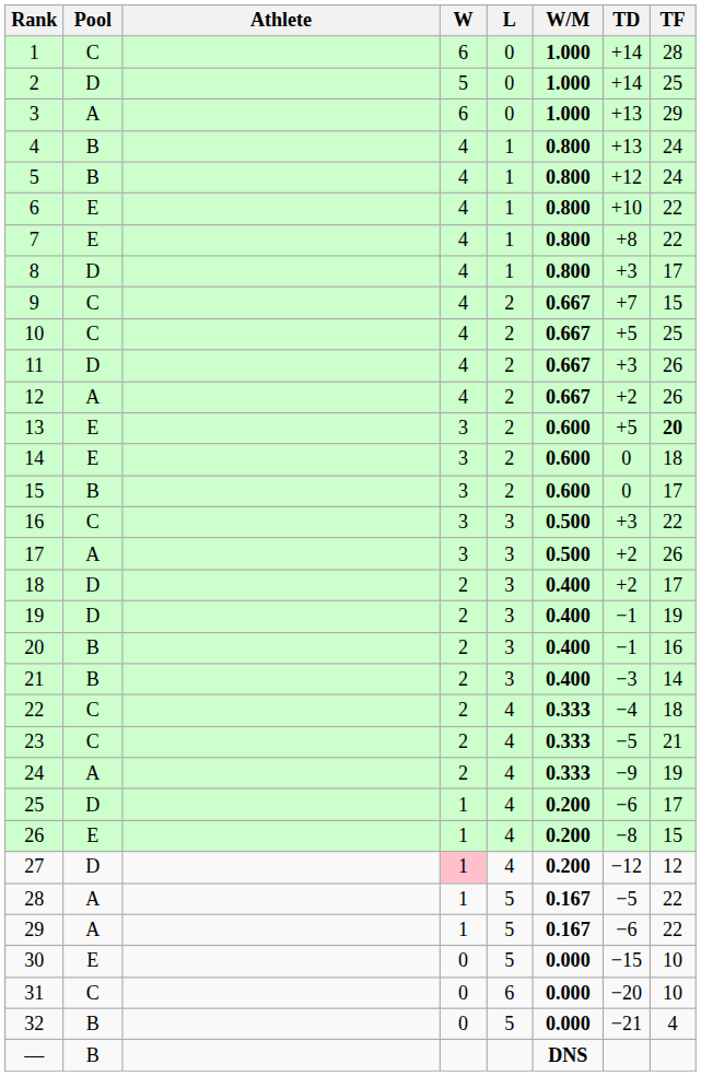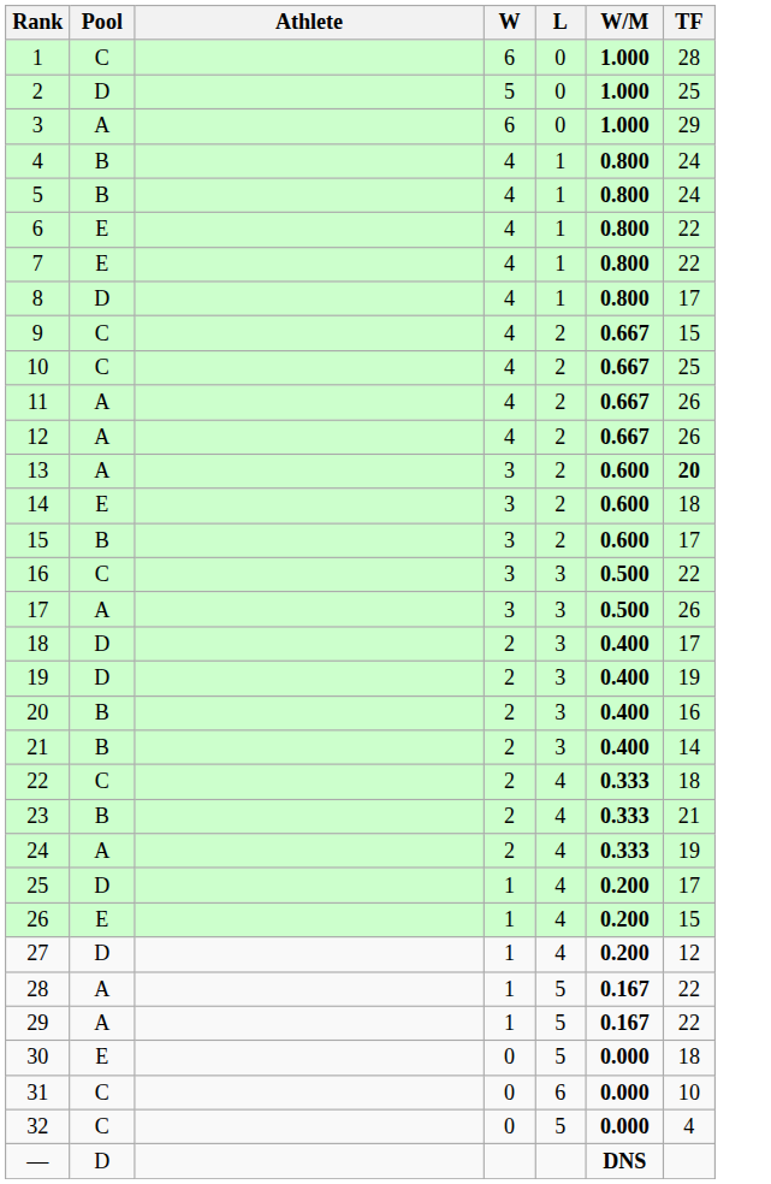 <table class=wikitable style="text-align:center">
 <tr>
 <th width=40>Rank</th>
 <th width=40>Pool</th>
 <th width=250>Athlete</th>
 <th width=30>W</th>
 <th width=30>L</th>
 <th width=50>W/M</th>
-<th width=30>TD</th>
 <th width=30>TF</th>
 </tr>
 <tr bgcolor="ccffcc">
 <td>1</td>
 <td>C</td>
 <td align=left></td>
 <td>6</td>
 <td>0</td>
 <td><strong>1.000</strong></td>
-<td>+14</td>
 <td>28</td>
 </tr>
 <tr bgcolor="ccffcc">
 <td>2</td>
 <td>D</td>
 <td align=left></td>
 <td>5</td>
 <td>0</td>
 <td><strong>1.000</strong></td>
-<td>+14</td>
 <td>25</td>
 </tr>
 <tr bgcolor="ccffcc">
 <td>3</td>
 <td>A</td>
 <td align=left></td>
 <td>6</td>
 <td>0</td>
 <td><strong>1.000</strong></td>
-<td>+13</td>
 <td>29</td>
 </tr>
 <tr bgcolor="ccffcc">
 <td>4</td>
 <td>B</td>
 <td align=left></td>
 <td>4</td>
 <td>1</td>
 <td><strong>0.800</strong></td>
-<td>+13</td>
 <td>24</td>
 </tr>
 <tr bgcolor="ccffcc">
 <td>5</td>
 <td>B</td>
 <td align=left></td>
 <td>4</td>
 <td>1</td>
 <td><strong>0.800</strong></td>
-<td>+12</td>
 <td>24</td>
 </tr>
 <tr bgcolor="ccffcc">
 <td>6</td>
 <td>E</td>
 <td align=left></td>
 <td>4</td>
 <td>1</td>
 <td><strong>0.800</strong></td>
-<td>+10</td>
 <td>22</td>
 </tr>
 <tr bgcolor="ccffcc">
 <td>7</td>
 <td>E</td>
 <td align=left></td>
 <td>4</td>
 <td>1</td>
 <td><strong>0.800</strong></td>
-<td>+8</td>
 <td>22</td>
 </tr>
 <tr bgcolor="ccffcc">
 <td>8</td>
 <td>D</td>
 <td align=left></td>
 <td>4</td>
 <td>1</td>
 <td><strong>0.800</strong></td>
-<td>+3</td>
 <td>17</td>
 </tr>
 <tr bgcolor="ccffcc">
 <td>9</td>
 <td>C</td>
 <td align=left></td>
 <td>4</td>
 <td>2</td>
 <td><strong>0.667</strong></td>
-<td>+7</td>
 <td>15</td>
 </tr>
 <tr bgcolor="ccffcc">
 <td>10</td>
 <td>C</td>
 <td align=left></td>
 <td>4</td>
 <td>2</td>
 <td><strong>0.667</strong></td>
-<td>+5</td>
 <td>25</td>
 </tr>
 <tr bgcolor="ccffcc">
 <td>11</td>
-<td>D</td>
+<td>A</td>
 <td align=left></td>
 <td>4</td>
 <td>2</td>
 <td><strong>0.667</strong></td>
-<td>+3</td>
 <td>26</td>
 </tr>
 <tr bgcolor="ccffcc">
 <td>12</td>
 <td>A</td>
 <td align=left></td>
 <td>4</td>
 <td>2</td>
 <td><strong>0.667</strong></td>
-<td>+2</td>
 <td>26</td>
 </tr>
 <tr bgcolor="ccffcc">
 <td>13</td>
-<td>E</td>
+<td>A</td>
 <td align=left></td>
 <td>3</td>
 <td>2</td>
 <td><strong>0.600</strong></td>
-<td>+5</td>
 <td><strong>20</strong></td>
 </tr>
 <tr bgcolor="ccffcc">
 <td>14</td>
 <td>E</td>
 <td align=left></td>
 <td>3</td>
 <td>2</td>
 <td><strong>0.600</strong></td>
-<td>0</td>
 <td>18</td>
 </tr>
 <tr bgcolor="ccffcc">
 <td>15</td>
 <td>B</td>
 <td align=left></td>
 <td>3</td>
 <td>2</td>
 <td><strong>0.600</strong></td>
-<td>0</td>
 <td>17</td>
 </tr>
 <tr bgcolor="ccffcc">
 <td>16</td>
 <td>C</td>
 <td align=left></td>
 <td>3</td>
 <td>3</td>
 <td><strong>0.500</strong></td>
-<td>+3</td>
 <td>22</td>
 </tr>
 <tr bgcolor="ccffcc">
 <td>17</td>
 <td>A</td>
 <td align=left></td>
 <td>3</td>
 <td>3</td>
 <td><strong>0.500</strong></td>
-<td>+2</td>
 <td>26</td>
 </tr>
 <tr bgcolor="ccffcc">
 <td>18</td>
 <td>D</td>
 <td align=left></td>
 <td>2</td>
 <td>3</td>
 <td><strong>0.400</strong></td>
-<td>+2</td>
 <td>17</td>
 </tr>
 <tr bgcolor="ccffcc">
 <td>19</td>
 <td>D</td>
 <td align=left></td>
 <td>2</td>
 <td>3</td>
 <td><strong>0.400</strong></td>
-<td>−1</td>
 <td>19</td>
 </tr>
 <tr bgcolor="ccffcc">
 <td>20</td>
 <td>B</td>
 <td align=left></td>
 <td>2</td>
 <td>3</td>
 <td><strong>0.400</strong></td>
-<td>−1</td>
 <td>16</td>
 </tr>
 <tr bgcolor="ccffcc">
 <td>21</td>
 <td>B</td>
 <td align=left></td>
 <td>2</td>
 <td>3</td>
 <td><strong>0.400</strong></td>
-<td>−3</td>
 <td>14</td>
 </tr>
 <tr bgcolor="ccffcc">
 <td>22</td>
 <td>C</td>
 <td align=left></td>
 <td>2</td>
 <td>4</td>
 <td><strong>0.333</strong></td>
-<td>−4</td>
 <td>18</td>
 </tr>
 <tr bgcolor="ccffcc">
 <td>23</td>
-<td>C</td>
+<td>B</td>
 <td align=left></td>
 <td>2</td>
 <td>4</td>
 <td><strong>0.333</strong></td>
-<td>−5</td>
 <td>21</td>
 </tr>
 <tr bgcolor="ccffcc">
 <td>24</td>
 <td>A</td>
 <td align=left></td>
 <td>2</td>
 <td>4</td>
 <td><strong>0.333</strong></td>
-<td>−9</td>
 <td>19</td>
 </tr>
 <tr bgcolor="ccffcc">
 <td>25</td>
 <td>D</td>
 <td align=left></td>
 <td>1</td>
 <td>4</td>
 <td><strong>0.200</strong></td>
-<td>−6</td>
 <td>17</td>
 </tr>
 <tr bgcolor="ccffcc">
 <td>26</td>
 <td>E</td>
 <td align=left></td>
 <td>1</td>
 <td>4</td>
 <td><strong>0.200</strong></td>
-<td>−8</td>
 <td>15</td>
 </tr>
 <tr>
 <td>27</td>
 <td>D</td>
 <td align=left></td>
-<td style="background: pink;">1</td>
+<td>1</td>
 <td>4</td>
 <td><strong>0.200</strong></td>
-<td>−12</td>
 <td>12</td>
 </tr>
 <tr>
 <td>28</td>
 <td>A</td>
 <td align=left></td>
 <td>1</td>
 <td>5</td>
 <td><strong>0.167</strong></td>
-<td>−5</td>
 <td>22</td>
 </tr>
 <tr>
 <td>29</td>
 <td>A</td>
 <td align=left></td>
 <td>1</td>
 <td>5</td>
 <td><strong>0.167</strong></td>
-<td>−6</td>
 <td>22</td>
 </tr>
 <tr>
 <td>30</td>
 <td>E</td>
 <td align=left></td>
 <td>0</td>
 <td>5</td>
 <td><strong>0.000</strong></td>
-<td>−15</td>
-<td>10</td>
+<td>18</td>
 </tr>
 <tr>
 <td>31</td>
 <td>C</td>
 <td align=left></td>
 <td>0</td>
 <td>6</td>
 <td><strong>0.000</strong></td>
-<td>−20</td>
 <td>10</td>
 </tr>
 <tr>
 <td>32</td>
-<td>B</td>
+<td>C</td>
 <td align=left></td>
 <td>0</td>
 <td>5</td>
 <td><strong>0.000</strong></td>
-<td>−21</td>
 <td>4</td>
 </tr>
 <tr>
 <td>—</td>
-<td>B</td>
+<td>D</td>
 <td align=left></td>
 <td></td>
 <td></td>
 <td><strong>DNS</strong></td>
 <td></td>
-<td></td>
 </tr>
 </table>
